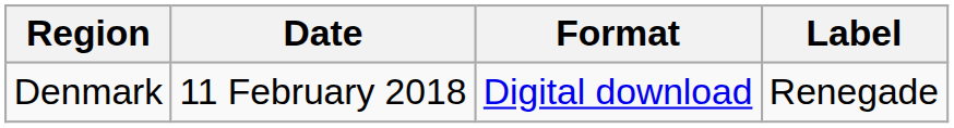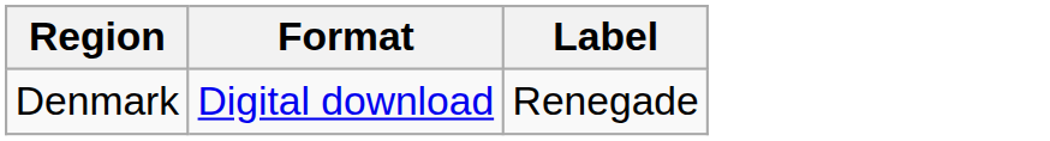 <table class=wikitable>
 <tr>
 <th>Region</th>
-<th>Date</th>
 <th>Format</th>
 <th>Label</th>
 </tr>
 <tr>
 <td>Denmark</td>
-<td>11 February 2018</td>
 <td><a href='#'>Digital download</a></td>
 <td>Renegade</td>
 </tr>
 </table>
